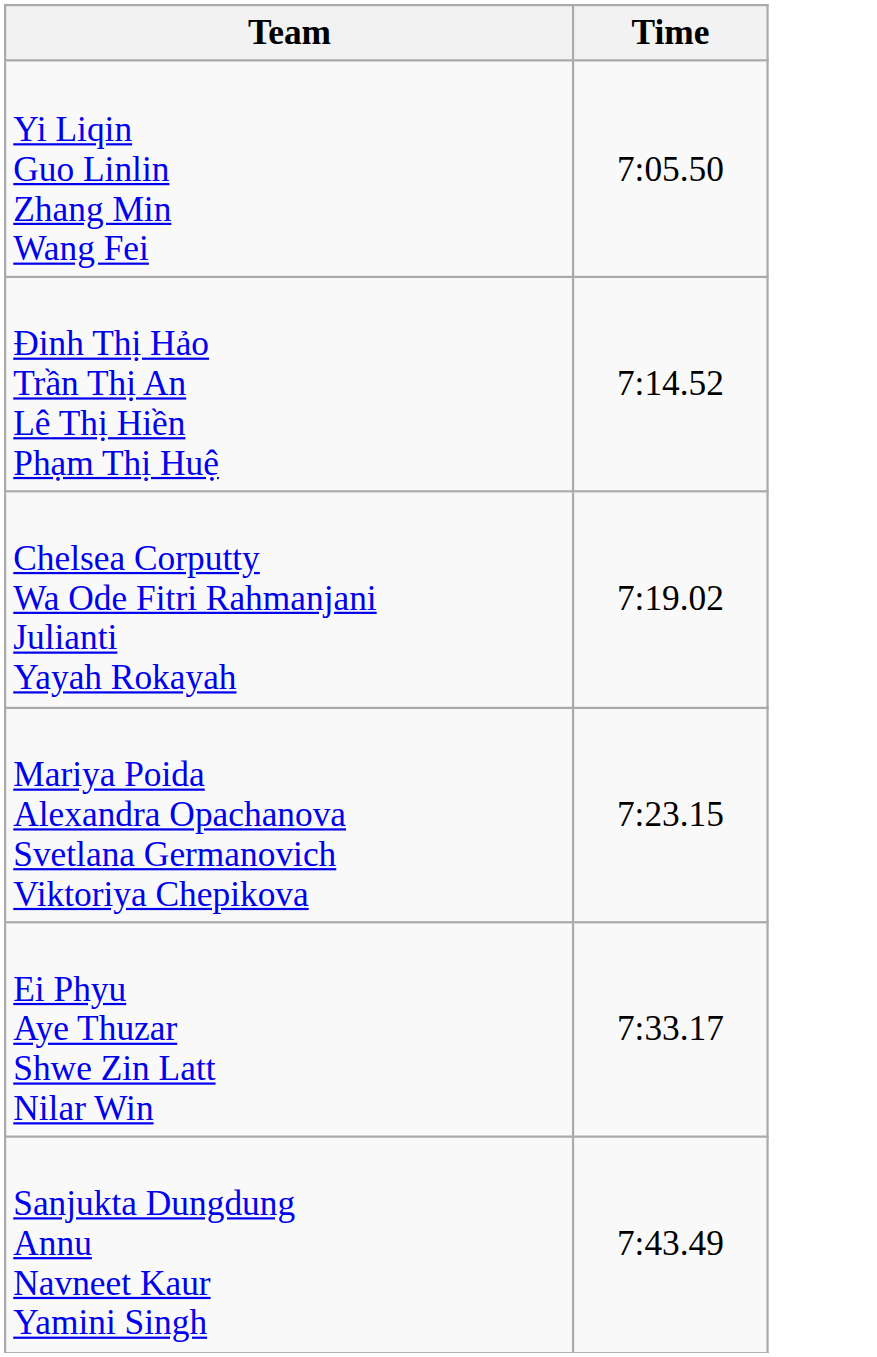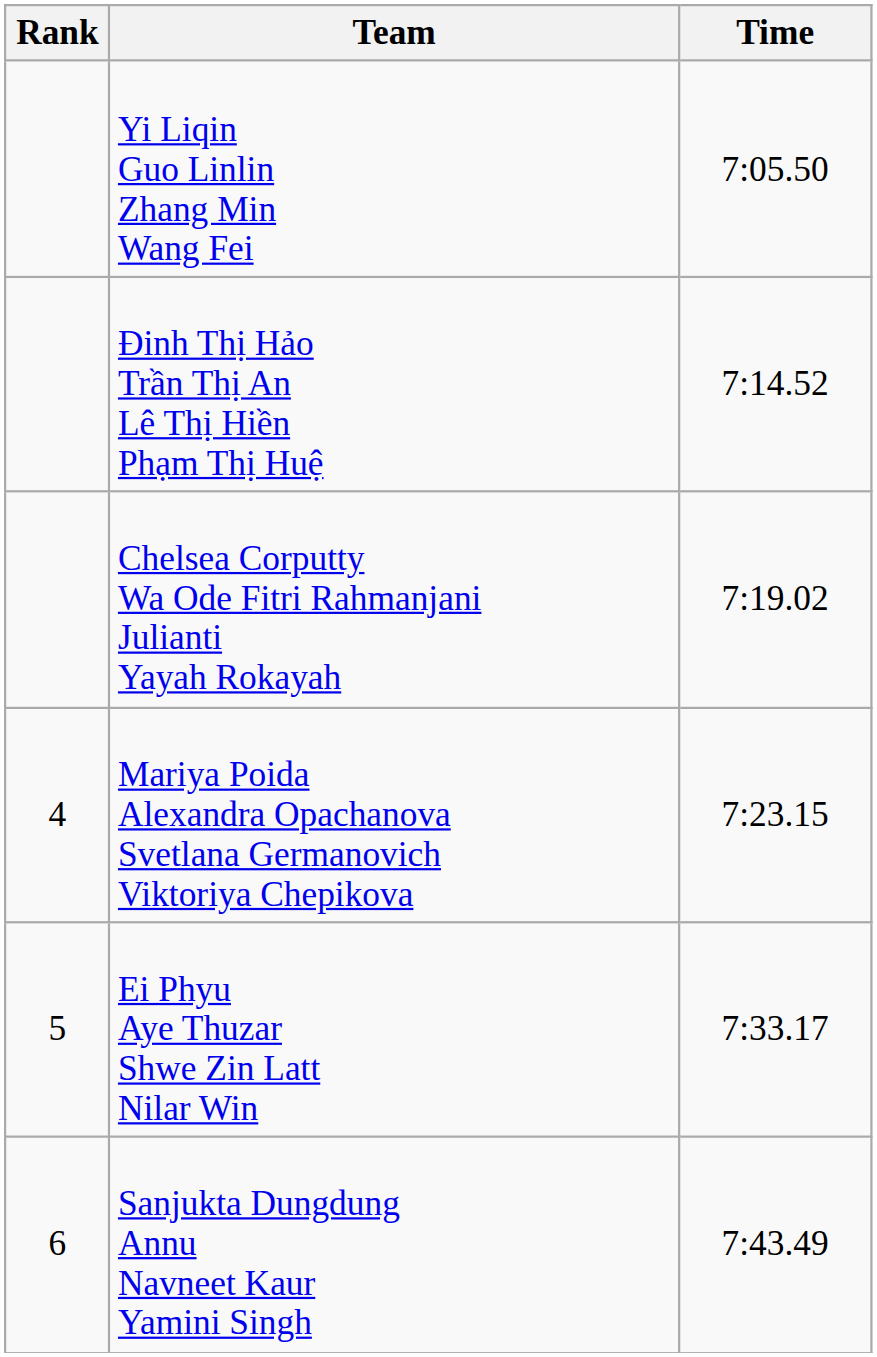 <table class=wikitable style="text-align:center">
 <tr>
+<th width=40>Rank</th>
 <th width=250>Team</th>
 <th width=80>Time</th>
 </tr>
 <tr>
+<td></td>
 <td align="left"><br><a href='#'>Yi Liqin</a><br><a href='#'>Guo Linlin</a><br><a href='#'>Zhang Min</a><br><a href='#'>Wang Fei</a></td>
 <td>7:05.50</td>
 </tr>
 <tr>
+<td></td>
 <td align="left"><br><a href='#'>Đinh Thị Hảo</a><br><a href='#'>Trần Thị An</a><br><a href='#'>Lê Thị Hiền</a><br><a href='#'>Phạm Thị Huệ</a></td>
 <td>7:14.52</td>
 </tr>
 <tr>
+<td></td>
 <td align="left"><br><a href='#'>Chelsea Corputty</a><br><a href='#'>Wa Ode Fitri Rahmanjani</a><br><a href='#'>Julianti</a><br><a href='#'>Yayah Rokayah</a></td>
 <td>7:19.02</td>
 </tr>
 <tr>
+<td>4</td>
 <td align="left"><br><a href='#'>Mariya Poida</a><br><a href='#'>Alexandra Opachanova</a><br><a href='#'>Svetlana Germanovich</a><br><a href='#'>Viktoriya Chepikova</a></td>
 <td>7:23.15</td>
 </tr>
 <tr>
+<td>5</td>
 <td align="left"><br><a href='#'>Ei Phyu</a><br><a href='#'>Aye Thuzar</a><br><a href='#'>Shwe Zin Latt</a><br><a href='#'>Nilar Win</a></td>
 <td>7:33.17</td>
 </tr>
 <tr>
+<td>6</td>
 <td align="left"><br><a href='#'>Sanjukta Dungdung</a><br><a href='#'>Annu</a><br><a href='#'>Navneet Kaur</a><br><a href='#'>Yamini Singh</a></td>
 <td>7:43.49</td>
 </tr>
 </table>
